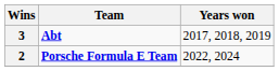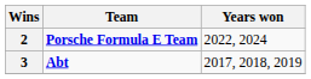 <table class="wikitable" style="font-size: 95%;">
 <tr>
 <th>Wins</th>
 <th>Team</th>
 <th>Years won</th>
 </tr>
 <tr>
+<th>2</th>
+<td><strong><a href='#'>Porsche Formula E Team</a></strong></td>
+<td>2022, 2024</td>
+</tr>
+<tr>
 <th>3</th>
 <td><strong><a href='#'>Abt</a></strong></td>
 <td>2017, 2018, 2019</td>
 </tr>
 <tr>
-<th>2</th>
-<td><strong><a href='#'>Porsche Formula E Team</a></strong></td>
-<td>2022, 2024</td>
-</tr>
-<tr>
 </tr>
 </table>
